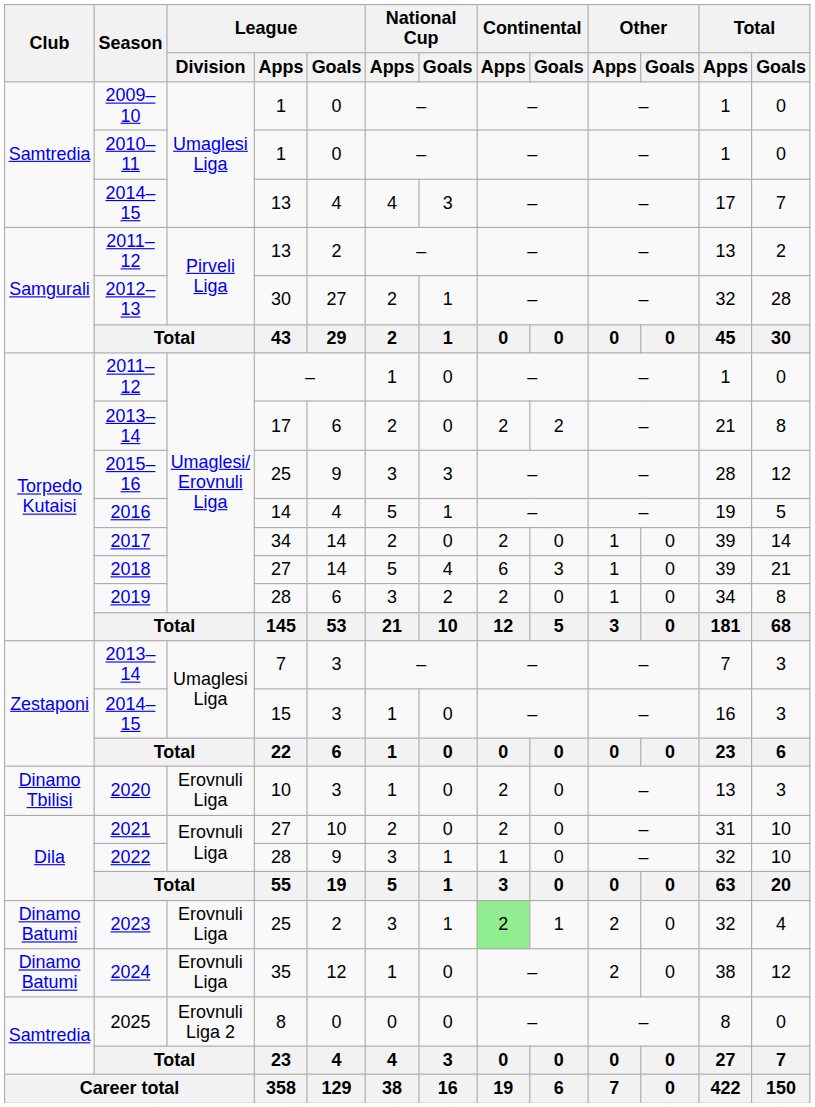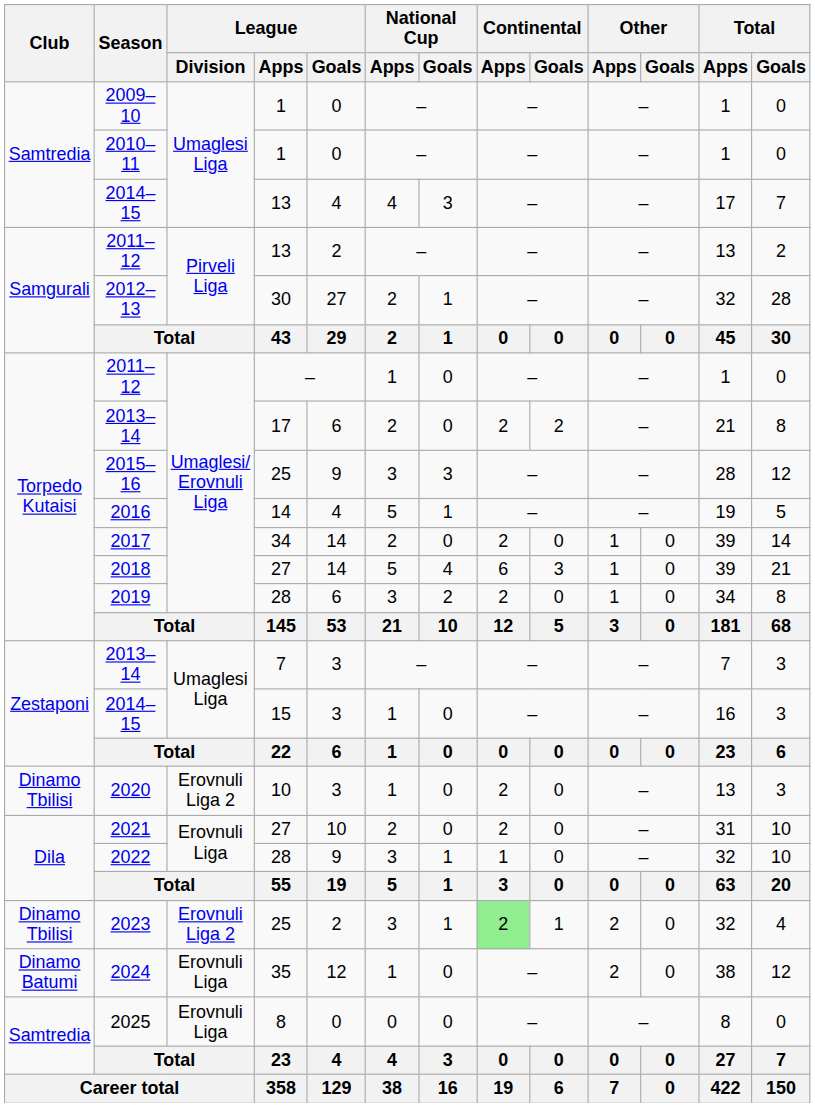 <table class="wikitable" style="text-align: center;">
 <tr>
 <th rowspan="2">Club</th>
 <th rowspan="2">Season</th>
 <th colspan="3">League</th>
 <th colspan="2">National Cup</th>
 <th colspan="2">Continental</th>
 <th colspan="2">Other</th>
 <th colspan="2">Total</th>
 </tr>
 <tr>
 <th>Division</th>
 <th>Apps</th>
 <th>Goals</th>
 <th>Apps</th>
 <th>Goals</th>
 <th>Apps</th>
 <th>Goals</th>
 <th>Apps</th>
 <th>Goals</th>
 <th>Apps</th>
 <th>Goals</th>
 </tr>
 <tr>
 <td rowspan="3" valign="center"><a href='#'>Samtredia</a></td>
 <td><a href='#'>2009–10</a></td>
 <td rowspan="3"><a href='#'>Umaglesi Liga</a></td>
 <td>1</td>
 <td>0</td>
 <td colspan="2">–</td>
 <td colspan="2">–</td>
 <td colspan="2">–</td>
 <td>1</td>
 <td>0</td>
 </tr>
 <tr>
 <td><a href='#'>2010–11</a></td>
 <td>1</td>
 <td>0</td>
 <td colspan="2">–</td>
 <td colspan="2">–</td>
 <td colspan="2">–</td>
 <td>1</td>
 <td>0</td>
 </tr>
 <tr>
 <td><a href='#'>2014–15</a></td>
 <td>13</td>
 <td>4</td>
 <td>4</td>
 <td>3</td>
 <td colspan="2">–</td>
 <td colspan="2">–</td>
 <td>17</td>
 <td>7</td>
 </tr>
 <tr>
 <td rowspan="3"><a href='#'>Samgurali</a></td>
 <td><a href='#'>2011–12</a></td>
 <td rowspan="2"><a href='#'>Pirveli Liga</a></td>
 <td>13</td>
 <td>2</td>
 <td colspan="2">–</td>
 <td colspan="2">–</td>
 <td colspan="2">–</td>
 <td>13</td>
 <td>2</td>
 </tr>
 <tr>
 <td><a href='#'>2012–13</a></td>
 <td>30</td>
 <td>27</td>
 <td>2</td>
 <td>1</td>
 <td colspan="2">–</td>
 <td colspan="2">–</td>
 <td>32</td>
 <td>28</td>
 </tr>
 <tr>
 <th colspan="2">Total</th>
 <th>43</th>
 <th>29</th>
 <th>2</th>
 <th>1</th>
 <th>0</th>
 <th>0</th>
 <th>0</th>
 <th>0</th>
 <th>45</th>
 <th>30</th>
 </tr>
 <tr>
 <td rowspan="8"><a href='#'>Torpedo Kutaisi</a></td>
 <td><a href='#'>2011–12</a></td>
 <td rowspan="7"><a href='#'>Umaglesi/<br> Erovnuli Liga</a></td>
 <td colspan="2">–</td>
 <td>1</td>
 <td>0</td>
 <td colspan="2">–</td>
 <td colspan="2">–</td>
 <td>1</td>
 <td>0</td>
 </tr>
 <tr>
 <td><a href='#'>2013–14</a></td>
 <td>17</td>
 <td>6</td>
 <td>2</td>
 <td>0</td>
 <td>2</td>
 <td>2</td>
 <td colspan="2">–</td>
 <td>21</td>
 <td>8</td>
 </tr>
 <tr>
 <td><a href='#'>2015–16</a></td>
 <td>25</td>
 <td>9</td>
 <td>3</td>
 <td>3</td>
 <td colspan="2">–</td>
 <td colspan="2">–</td>
 <td>28</td>
 <td>12</td>
 </tr>
 <tr>
 <td><a href='#'>2016</a></td>
 <td>14</td>
 <td>4</td>
 <td>5</td>
 <td>1</td>
 <td colspan="2">–</td>
 <td colspan="2">–</td>
 <td>19</td>
 <td>5</td>
 </tr>
 <tr>
 <td><a href='#'>2017</a></td>
 <td>34</td>
 <td>14</td>
 <td>2</td>
 <td>0</td>
 <td>2</td>
 <td>0</td>
 <td>1</td>
 <td>0</td>
 <td>39</td>
 <td>14</td>
 </tr>
 <tr>
 <td><a href='#'>2018</a></td>
 <td>27</td>
 <td>14</td>
 <td>5</td>
 <td>4</td>
 <td>6</td>
 <td>3</td>
 <td>1</td>
 <td>0</td>
 <td>39</td>
 <td>21</td>
 </tr>
 <tr>
 <td><a href='#'>2019</a></td>
 <td>28</td>
 <td>6</td>
 <td>3</td>
 <td>2</td>
 <td>2</td>
 <td>0</td>
 <td>1</td>
 <td>0</td>
 <td>34</td>
 <td>8</td>
 </tr>
 <tr>
 <th colspan="2">Total</th>
 <th>145</th>
 <th>53</th>
 <th>21</th>
 <th>10</th>
 <th>12</th>
 <th>5</th>
 <th>3</th>
 <th>0</th>
 <th>181</th>
 <th>68</th>
 </tr>
 <tr>
 <td rowspan="3"><a href='#'>Zestaponi</a></td>
 <td><a href='#'>2013–14</a></td>
 <td rowspan="2">Umaglesi Liga</td>
 <td>7</td>
 <td>3</td>
 <td colspan="2">–</td>
 <td colspan="2">–</td>
 <td colspan="2">–</td>
 <td>7</td>
 <td>3</td>
 </tr>
 <tr>
 <td><a href='#'>2014–15</a></td>
 <td>15</td>
 <td>3</td>
 <td>1</td>
 <td>0</td>
 <td colspan="2">–</td>
 <td colspan="2">–</td>
 <td>16</td>
 <td>3</td>
 </tr>
 <tr>
 <th colspan="2">Total</th>
 <th>22</th>
 <th>6</th>
 <th>1</th>
 <th>0</th>
 <th>0</th>
 <th>0</th>
 <th>0</th>
 <th>0</th>
 <th>23</th>
 <th>6</th>
 </tr>
 <tr>
 <td><a href='#'>Dinamo Tbilisi</a></td>
 <td><a href='#'>2020</a></td>
-<td>Erovnuli Liga</td>
+<td>Erovnuli Liga 2</td>
 <td>10</td>
 <td>3</td>
 <td>1</td>
 <td>0</td>
 <td>2</td>
 <td>0</td>
 <td colspan="2">–</td>
 <td>13</td>
 <td>3</td>
 </tr>
 <tr>
 <td rowspan="3"><a href='#'>Dila</a></td>
 <td><a href='#'>2021</a></td>
 <td rowspan="2">Erovnuli Liga</td>
 <td>27</td>
 <td>10</td>
 <td>2</td>
 <td>0</td>
 <td>2</td>
 <td>0</td>
 <td colspan="2">–</td>
 <td>31</td>
 <td>10</td>
 </tr>
 <tr>
 <td><a href='#'>2022</a></td>
 <td>28</td>
 <td>9</td>
 <td>3</td>
 <td>1</td>
 <td>1</td>
 <td>0</td>
 <td colspan="2">–</td>
 <td>32</td>
 <td>10</td>
 </tr>
 <tr>
 <th colspan="2">Total</th>
 <th>55</th>
 <th>19</th>
 <th>5</th>
 <th>1</th>
 <th>3</th>
 <th>0</th>
 <th>0</th>
 <th>0</th>
 <th>63</th>
 <th>20</th>
 </tr>
 <tr>
-<td><a href='#'>Dinamo Batumi</a></td>
+<td><a href='#'>Dinamo Tbilisi</a></td>
 <td><a href='#'>2023</a></td>
-<td>Erovnuli Liga</td>
+<td><a href='#'>Erovnuli Liga 2</a></td>
 <td>25</td>
 <td>2</td>
 <td>3</td>
 <td>1</td>
 <td style="background: lightgreen;">2</td>
 <td>1</td>
 <td>2</td>
 <td>0</td>
 <td>32</td>
 <td>4</td>
 </tr>
 <tr>
 <td><a href='#'>Dinamo Batumi</a></td>
 <td><a href='#'>2024</a></td>
 <td>Erovnuli Liga</td>
 <td>35</td>
 <td>12</td>
 <td>1</td>
 <td>0</td>
 <td colspan="2">–</td>
 <td>2</td>
 <td>0</td>
 <td>38</td>
 <td>12</td>
 </tr>
 <tr>
 <td rowspan="2"><a href='#'>Samtredia</a></td>
 <td>2025</td>
-<td>Erovnuli Liga 2</td>
+<td>Erovnuli Liga</td>
 <td>8</td>
 <td>0</td>
 <td>0</td>
 <td>0</td>
 <td colspan="2">–</td>
 <td colspan="2">–</td>
 <td>8</td>
 <td>0</td>
 </tr>
 <tr>
 <th colspan="2">Total</th>
 <th>23</th>
 <th>4</th>
 <th>4</th>
 <th>3</th>
 <th>0</th>
 <th>0</th>
 <th>0</th>
 <th>0</th>
 <th>27</th>
 <th>7</th>
 </tr>
 <tr>
 <th colspan="3">Career total</th>
 <th>358</th>
 <th>129</th>
 <th>38</th>
 <th>16</th>
 <th>19</th>
 <th>6</th>
 <th>7</th>
 <th>0</th>
 <th>422</th>
 <th>150</th>
 </tr>
 </table>
